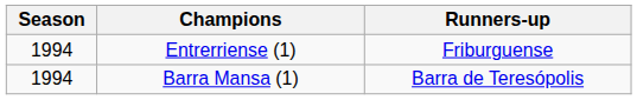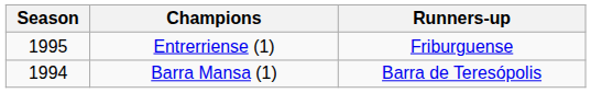 <table class="wikitable" style="text-align:center; margin-left:1em;">
 <tr>
 <th style="width:70px">Season</th>
 <th style="width:220px">Champions</th>
 <th style="width:220px">Runners-up</th>
 </tr>
 <tr>
-<td>1994</td>
+<td>1995</td>
 <td><a href='#'>Entrerriense</a> (1)</td>
 <td><a href='#'>Friburguense</a></td>
 </tr>
 <tr>
 <td>1994</td>
 <td><a href='#'>Barra Mansa</a> (1)</td>
 <td><a href='#'>Barra de Teresópolis</a></td>
 </tr>
 </table>
